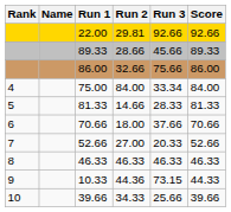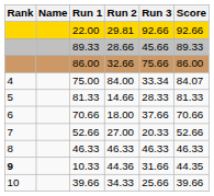 <table class="wikitable">
 <tr>
 <th>Rank</th>
 <th>Name</th>
 <th>Run 1</th>
 <th>Run 2</th>
 <th>Run 3</th>
 <th>Score</th>
 </tr>
 <tr style="background:gold;">
 <td></td>
 <td></td>
 <td>22.00</td>
 <td>29.81</td>
 <td>92.66</td>
 <td>92.66</td>
 </tr>
 <tr style="background:silver;">
 <td></td>
 <td></td>
 <td>89.33</td>
 <td>28.66</td>
 <td>45.66</td>
 <td>89.33</td>
 </tr>
 <tr style="background:#CC9966;">
 <td></td>
 <td></td>
 <td>86.00</td>
 <td>32.66</td>
 <td>75.66</td>
 <td>86.00</td>
 </tr>
 <tr>
 <td>4</td>
 <td></td>
 <td>75.00</td>
 <td>84.00</td>
 <td>33.34</td>
-<td>84.00</td>
+<td>84.07</td>
 </tr>
 <tr>
 <td>5</td>
 <td></td>
 <td>81.33</td>
 <td>14.66</td>
 <td>28.33</td>
 <td>81.33</td>
 </tr>
 <tr>
 <td>6</td>
 <td></td>
 <td>70.66</td>
 <td>18.00</td>
 <td>37.66</td>
 <td>70.66</td>
 </tr>
 <tr>
 <td>7</td>
 <td></td>
 <td>52.66</td>
 <td>27.00</td>
 <td>20.33</td>
 <td>52.66</td>
 </tr>
 <tr>
 <td>8</td>
 <td></td>
 <td>46.33</td>
 <td>46.33</td>
 <td>46.33</td>
 <td>46.33</td>
 </tr>
 <tr>
-<td>9</td>
+<td><strong>9</strong></td>
 <td></td>
 <td>10.33</td>
 <td>44.36</td>
-<td>73.15</td>
-<td>44.33</td>
+<td>31.66</td>
+<td>44.35</td>
 </tr>
 <tr>
 <td>10</td>
 <td></td>
 <td>39.66</td>
 <td>34.33</td>
 <td>25.66</td>
 <td>39.66</td>
 </tr>
 </table>
